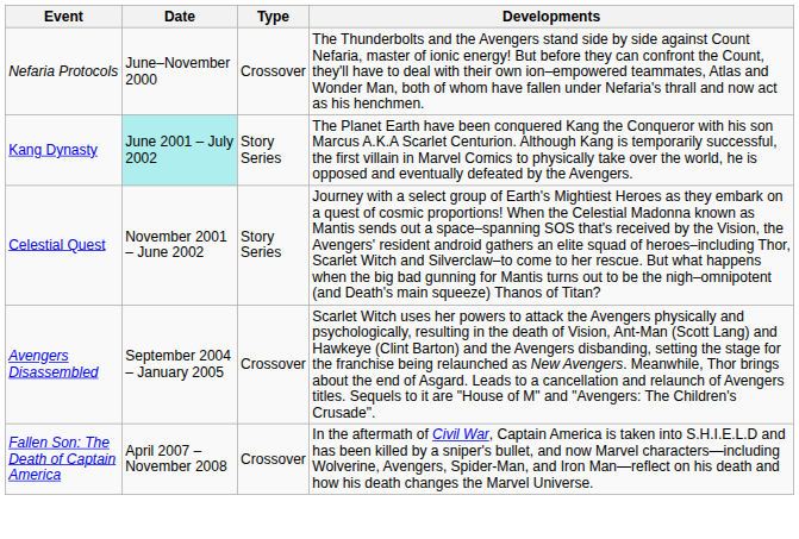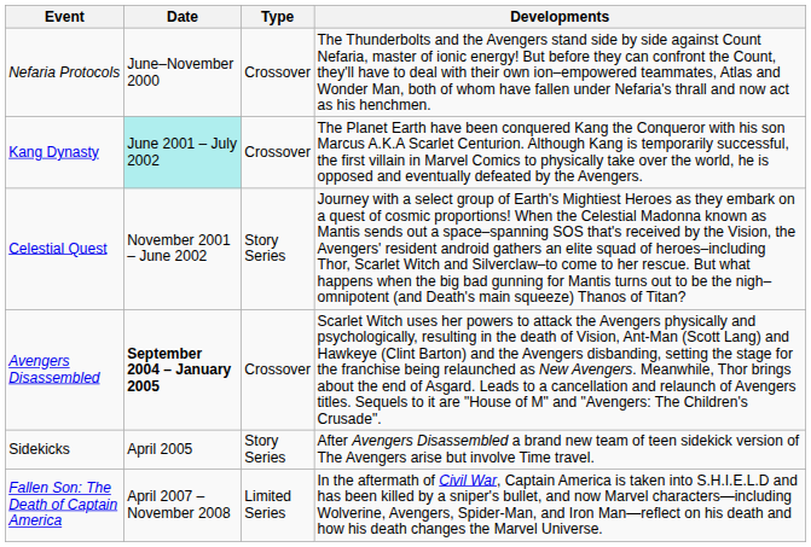 <table class="wikitable" style="width:100%;">
 <tr>
 <th width=15%>Event</th>
 <th width=15%>Date</th>
 <th width=5%>Type</th>
 <th width=70%>Developments</th>
 </tr>
 <tr>
 <td><em>Nefaria Protocols</em></td>
 <td>June–November 2000</td>
 <td>Crossover</td>
 <td>The Thunderbolts and the Avengers stand side by side against Count Nefaria, master of ionic energy! But before they can confront the Count, they'll have to deal with their own ion–empowered teammates, Atlas and Wonder Man, both of whom have fallen under Nefaria's thrall and now act as his henchmen.</td>
 </tr>
 <tr>
 <td><a href='#'>Kang Dynasty</a></td>
 <td style="background: paleturquoise;">June 2001 – July 2002</td>
-<td>Story Series</td>
+<td>Crossover</td>
 <td>The Planet Earth have been conquered Kang the Conqueror with his son Marcus A.K.A Scarlet Centurion. Although Kang is temporarily successful, the first villain in Marvel Comics to physically take over the world, he is opposed and eventually defeated by the Avengers.</td>
 </tr>
 <tr>
 <td><a href='#'>Celestial Quest</a></td>
 <td>November 2001 – June 2002</td>
 <td>Story Series</td>
 <td>Journey with a select group of Earth's Mightiest Heroes as they embark on a quest of cosmic proportions! When the Celestial Madonna known as Mantis sends out a space–spanning SOS that's received by the Vision, the Avengers' resident android gathers an elite squad of heroes–including Thor, Scarlet Witch and Silverclaw–to come to her rescue. But what happens when the big bad gunning for Mantis turns out to be the nigh–omnipotent (and Death's main squeeze) Thanos of Titan?</td>
 </tr>
 <tr>
 <td><em><a href='#'>Avengers Disassembled</a></em></td>
-<td>September 2004 – January 2005</td>
+<td><strong>September 2004 – January 2005</strong></td>
 <td>Crossover</td>
 <td>Scarlet Witch uses her powers to attack the Avengers physically and psychologically, resulting in the death of Vision, Ant-Man (Scott Lang) and Hawkeye (Clint Barton) and the Avengers disbanding, setting the stage for the franchise being relaunched as <em>New Avengers</em>. Meanwhile, Thor brings about the end of Asgard. Leads to a cancellation and relaunch of Avengers titles. Sequels to it are "House of M" and "Avengers: The Children's Crusade".</td>
 </tr>
 <tr>
+<td>Sidekicks</td>
+<td>April 2005</td>
+<td>Story Series</td>
+<td>After <em>Avengers Disassembled</em> a brand new team of teen sidekick version of The Avengers arise but involve Time travel.</td>
+</tr>
+<tr>
 <td><em><a href='#'>Fallen Son: The Death of Captain America</a></em></td>
 <td>April 2007 – November 2008</td>
-<td>Crossover</td>
+<td>Limited Series</td>
 <td>In the aftermath of <em><a href='#'>Civil War</a></em>, Captain America is taken into S.H.I.E.L.D and has been killed by a sniper's bullet, and now Marvel characters—including Wolverine, Avengers, Spider-Man, and Iron Man—reflect on his death and how his death changes the Marvel Universe.</td>
 </tr>
 </table>
